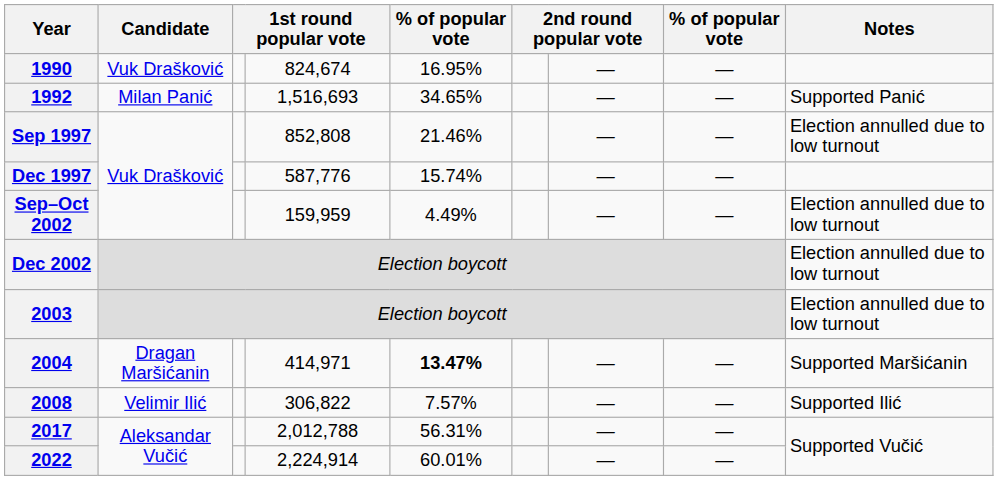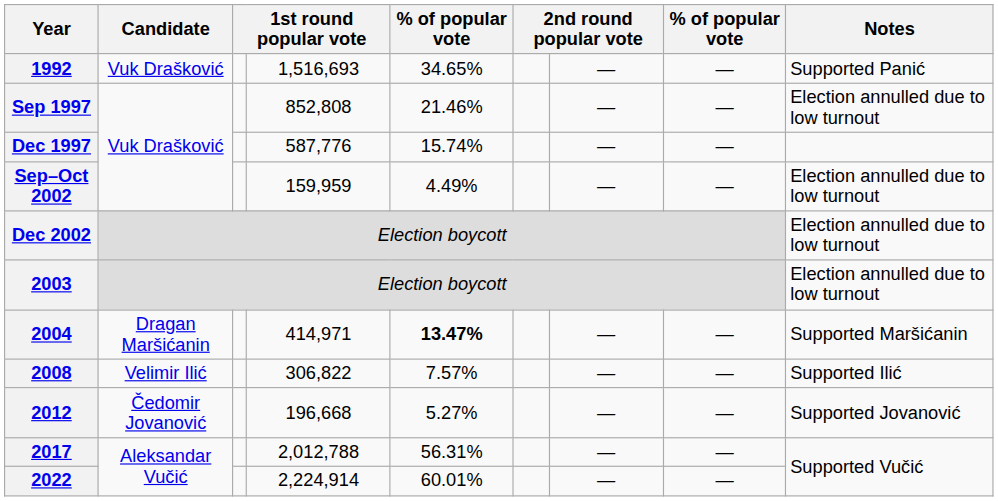 <table class="wikitable" style="text-align:center">
 <tr>
 <th>Year</th>
 <th>Candidate</th>
 <th colspan="2">1st round popular vote</th>
 <th>% of popular vote</th>
 <th colspan="2">2nd round popular vote</th>
 <th>% of popular vote</th>
 <th>Notes</th>
 </tr>
 <tr>
-<th><a href='#'>1990</a></th>
+<th><a href='#'>1992</a></th>
 <td><a href='#'>Vuk Drašković</a></td>
-<td></td>
-<td>824,674</td>
-<td>16.95%</td>
-<td></td>
-<td><em>—</em></td>
-<td><em>—</em></td>
-<td></td>
-</tr>
-<tr>
-<th><a href='#'>1992</a></th>
-<td><a href='#'>Milan Panić</a></td>
 <td></td>
 <td>1,516,693</td>
 <td>34.65%</td>
 <td></td>
 <td><em>—</em></td>
 <td><em>—</em></td>
 <td style="text-align: left">Supported Panić</td>
 </tr>
 <tr>
 <th><a href='#'>Sep 1997</a></th>
 <td rowspan="3"><a href='#'>Vuk Drašković</a></td>
 <td></td>
 <td>852,808</td>
 <td>21.46%</td>
 <td></td>
 <td><em>—</em></td>
 <td><em>—</em></td>
 <td style="text-align: left">Election annulled due to low turnout</td>
 </tr>
 <tr>
 <th><a href='#'>Dec 1997</a></th>
 <td></td>
 <td>587,776</td>
 <td>15.74%</td>
 <td></td>
 <td><em>—</em></td>
 <td><em>—</em></td>
 <td></td>
 </tr>
 <tr>
 <th><a href='#'>Sep–Oct 2002</a></th>
 <td></td>
 <td>159,959</td>
 <td>4.49%</td>
 <td></td>
 <td><em>—</em></td>
 <td><em>—</em></td>
 <td style="text-align: left">Election annulled due to low turnout</td>
 </tr>
 <tr>
 <th><a href='#'>Dec 2002</a></th>
 <td colspan="7" style="background:#ddd"><em>Election boycott</em></td>
 <td style="text-align: left">Election annulled due to low turnout</td>
 </tr>
 <tr>
 <th><a href='#'>2003</a></th>
 <td colspan="7" style="background:#ddd"><em>Election boycott</em></td>
 <td style="text-align: left">Election annulled due to low turnout</td>
 </tr>
 <tr>
 <th><a href='#'>2004</a></th>
 <td><a href='#'>Dragan Maršićanin</a></td>
 <td></td>
 <td>414,971</td>
 <td><strong>13.47%</strong></td>
 <td></td>
 <td><em>—</em></td>
 <td><em>—</em></td>
 <td style="text-align: left">Supported Maršićanin</td>
 </tr>
 <tr>
 <th><a href='#'>2008</a></th>
 <td><a href='#'>Velimir Ilić</a></td>
 <td></td>
 <td>306,822</td>
 <td>7.57%</td>
 <td></td>
 <td><em>—</em></td>
 <td><em>—</em></td>
 <td style="text-align: left">Supported Ilić</td>
 </tr>
 <tr>
+<th><a href='#'>2012</a></th>
+<td><a href='#'>Čedomir Jovanović</a></td>
+<td></td>
+<td>196,668</td>
+<td>5.27%</td>
+<td></td>
+<td><em>—</em></td>
+<td><em>—</em></td>
+<td style="text-align: left">Supported Jovanović</td>
+</tr>
+<tr>
 <th><a href='#'>2017</a></th>
 <td rowspan="2"><a href='#'>Aleksandar Vučić</a></td>
 <td></td>
 <td>2,012,788</td>
 <td>56.31%</td>
 <td></td>
 <td><em>—</em></td>
 <td><em>—</em></td>
 <td rowspan="2" style="text-align: left">Supported Vučić</td>
 </tr>
 <tr>
 <th><a href='#'>2022</a></th>
 <td></td>
 <td>2,224,914</td>
 <td>60.01%</td>
 <td></td>
 <td><em>—</em></td>
 <td><em>—</em></td>
 </tr>
 </table>
